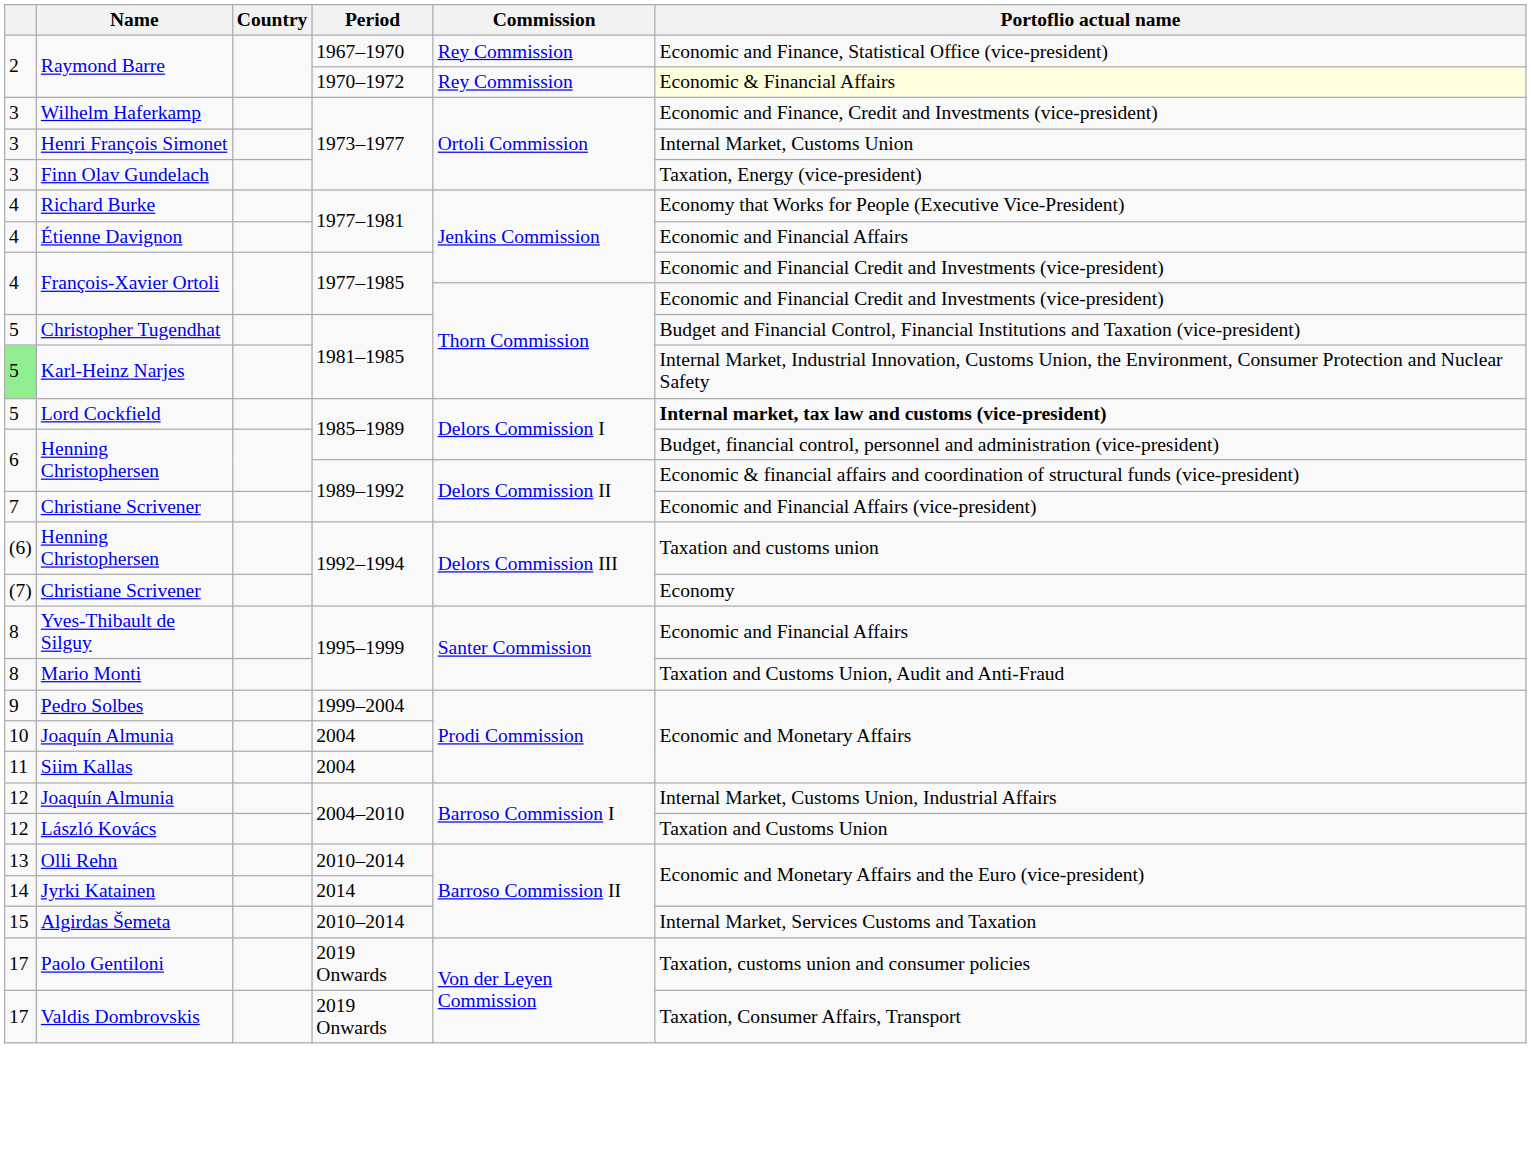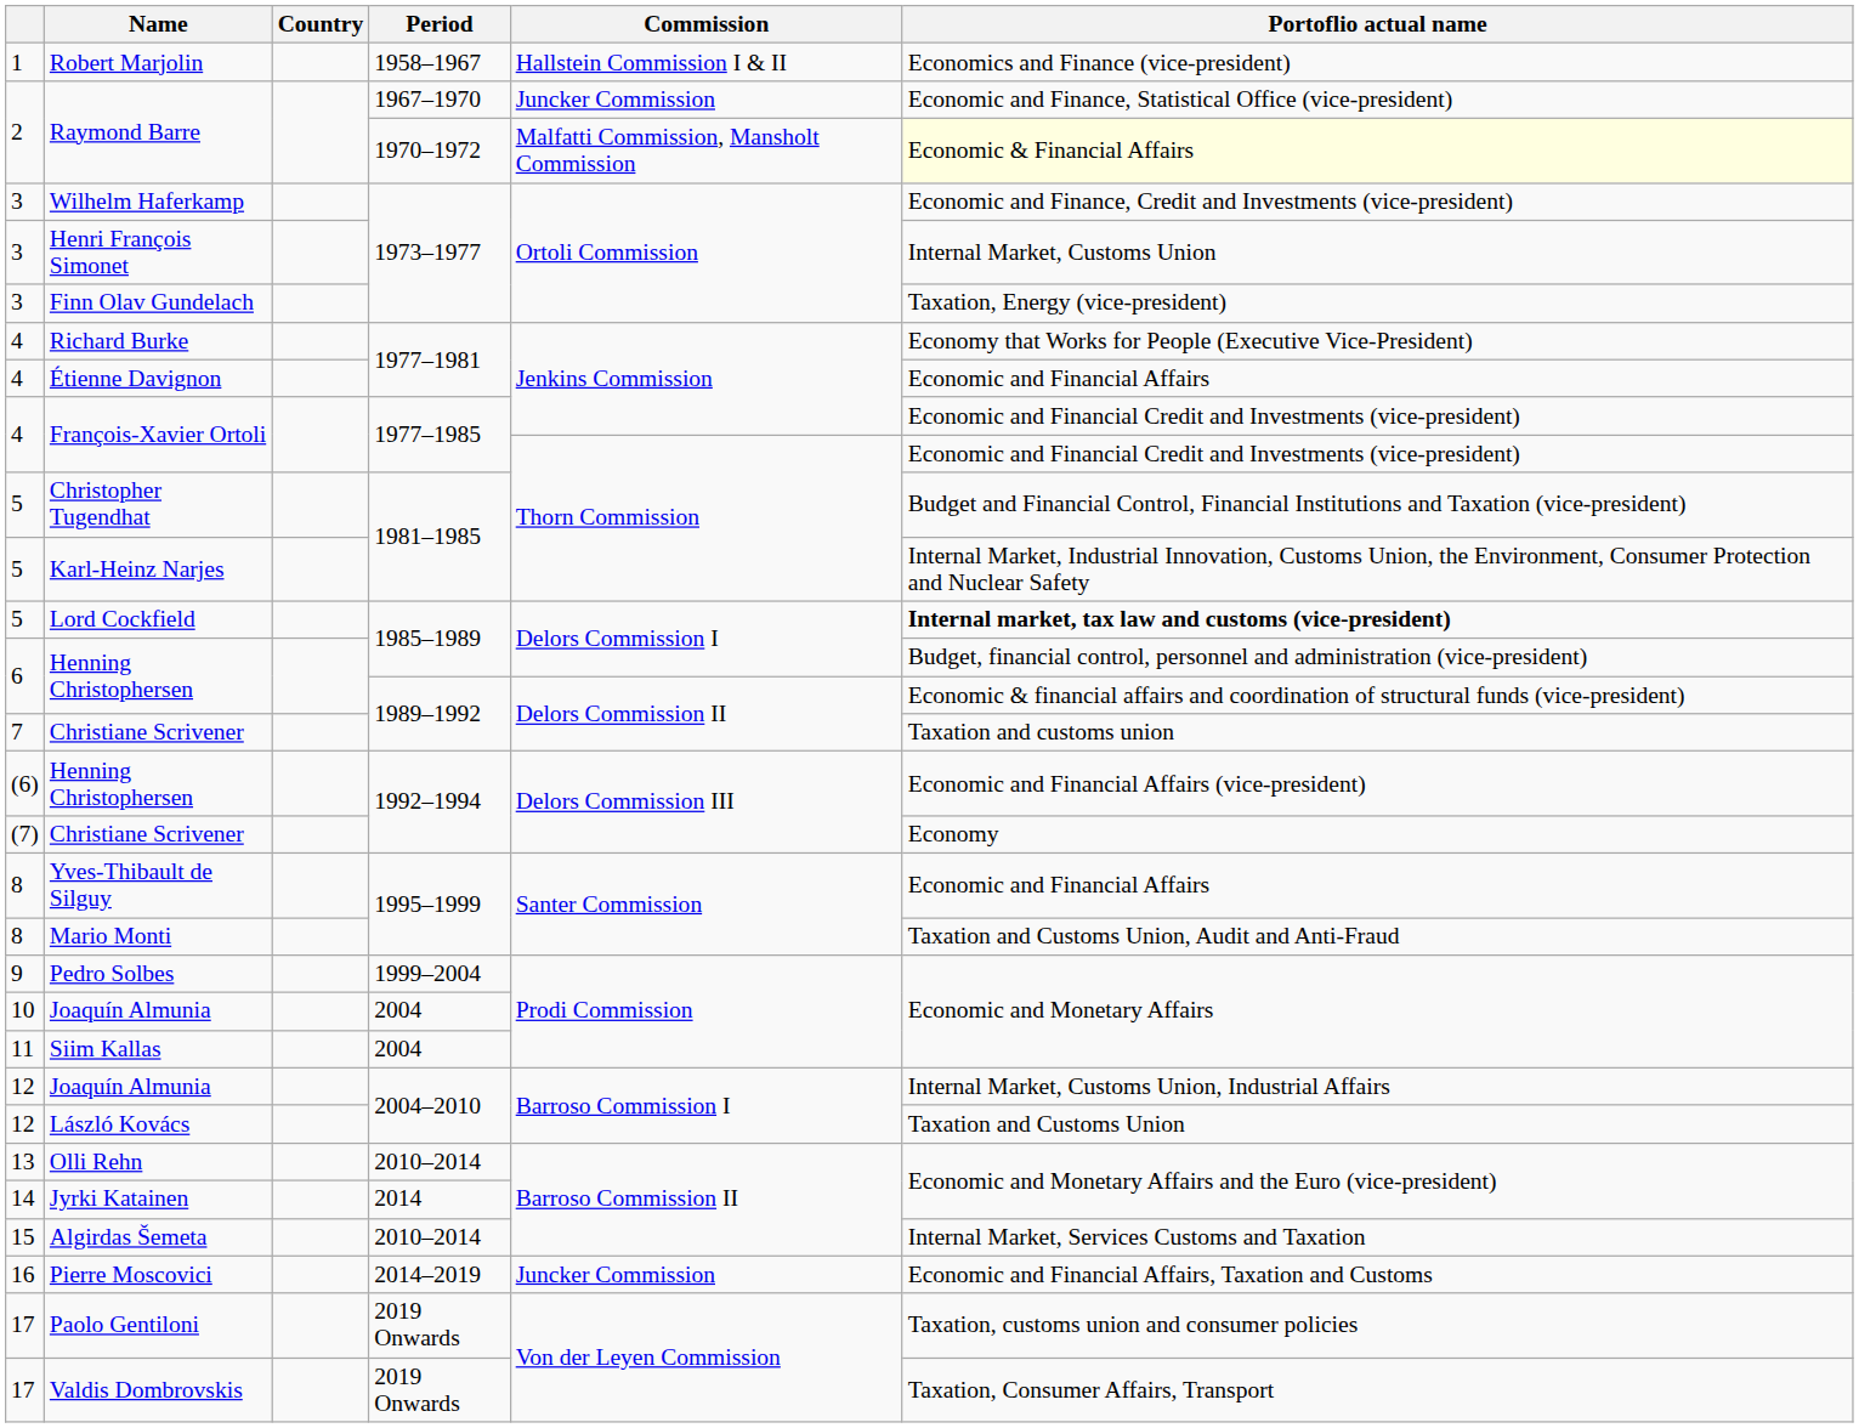 <table class="wikitable">
 <tr>
 <th></th>
 <th>Name</th>
 <th>Country</th>
 <th>Period</th>
 <th>Commission</th>
 <th>Portoflio actual name</th>
 </tr>
 <tr>
+<td>1</td>
+<td><a href='#'>Robert Marjolin</a></td>
+<td></td>
+<td>1958–1967</td>
+<td><a href='#'>Hallstein Commission</a> I & II</td>
+<td>Economics and Finance (vice-president)</td>
+</tr>
+<tr>
 <td rowspan="2">2</td>
 <td rowspan="2"><a href='#'>Raymond Barre</a></td>
 <td rowspan="2"></td>
 <td>1967–1970</td>
-<td><a href='#'>Rey Commission</a></td>
+<td><a href='#'>Juncker Commission</a></td>
 <td>Economic and Finance, Statistical Office (vice-president)</td>
 </tr>
 <tr>
 <td>1970–1972</td>
-<td><a href='#'>Rey Commission</a></td>
+<td><a href='#'>Malfatti Commission</a>, <a href='#'>Mansholt Commission</a></td>
 <td style="background: lightyellow;">Economic & Financial Affairs</td>
 </tr>
 <tr>
 <td>3</td>
 <td><a href='#'>Wilhelm Haferkamp</a></td>
 <td></td>
 <td rowspan="3">1973–1977</td>
 <td rowspan="3"><a href='#'>Ortoli Commission</a></td>
 <td>Economic and Finance, Credit and Investments (vice-president)</td>
 </tr>
 <tr>
 <td>3</td>
 <td><a href='#'>Henri François Simonet</a></td>
 <td></td>
 <td>Internal Market, Customs Union</td>
 </tr>
 <tr>
 <td>3</td>
 <td><a href='#'>Finn Olav Gundelach</a></td>
 <td></td>
 <td>Taxation, Energy (vice-president)</td>
 </tr>
 <tr>
 <td>4</td>
 <td><a href='#'>Richard Burke</a></td>
 <td></td>
 <td rowspan="2">1977–1981</td>
 <td rowspan="3"><a href='#'>Jenkins Commission</a></td>
 <td>Economy that Works for People (Executive Vice-President)</td>
 </tr>
 <tr>
 <td>4</td>
 <td><a href='#'>Étienne Davignon</a></td>
 <td></td>
 <td>Economic and Financial Affairs</td>
 </tr>
 <tr>
 <td rowspan="2">4</td>
 <td rowspan="2"><a href='#'>François-Xavier Ortoli</a></td>
 <td rowspan="2"></td>
 <td rowspan="2">1977–1985</td>
 <td>Economic and Financial Credit and Investments (vice-president)</td>
 </tr>
 <tr>
 <td rowspan="3"><a href='#'>Thorn Commission</a></td>
 <td>Economic and Financial Credit and Investments (vice-president)</td>
 </tr>
 <tr>
 <td>5</td>
 <td><a href='#'>Christopher Tugendhat</a></td>
 <td></td>
 <td rowspan="2">1981–1985</td>
 <td>Budget and Financial Control, Financial Institutions and Taxation (vice-president)</td>
 </tr>
 <tr>
-<td style="background: lightgreen;">5</td>
+<td>5</td>
 <td><a href='#'>Karl-Heinz Narjes</a></td>
 <td></td>
 <td>Internal Market, Industrial Innovation, Customs Union, the Environment, Consumer Protection and Nuclear Safety</td>
 </tr>
 <tr>
 <td>5</td>
 <td><a href='#'>Lord Cockfield</a></td>
 <td></td>
 <td rowspan="2">1985–1989</td>
 <td rowspan="2"><a href='#'>Delors Commission</a> I</td>
 <td><strong>Internal market, tax law and customs (vice-president)</strong></td>
 </tr>
 <tr>
 <td rowspan="2">6</td>
 <td rowspan="2"><a href='#'>Henning Christophersen</a></td>
 <td rowspan="2"></td>
 <td>Budget, financial control, personnel and administration (vice-president)</td>
 </tr>
 <tr>
 <td rowspan="2">1989–1992</td>
 <td rowspan="2"><a href='#'>Delors Commission</a> II</td>
 <td>Economic & financial affairs and coordination of structural funds (vice-president)</td>
 </tr>
 <tr>
 <td>7</td>
 <td><a href='#'>Christiane Scrivener</a></td>
 <td></td>
-<td>Economic and Financial Affairs (vice-president)</td>
+<td>Taxation and customs union</td>
 </tr>
 <tr>
 <td>(6)</td>
 <td><a href='#'>Henning Christophersen</a></td>
 <td></td>
 <td rowspan="2">1992–1994</td>
 <td rowspan="2"><a href='#'>Delors Commission</a> III</td>
-<td>Taxation and customs union</td>
+<td>Economic and Financial Affairs (vice-president)</td>
 </tr>
 <tr>
 <td>(7)</td>
 <td><a href='#'>Christiane Scrivener</a></td>
 <td></td>
 <td>Economy</td>
 </tr>
 <tr>
 <td>8</td>
 <td><a href='#'>Yves-Thibault de Silguy</a></td>
 <td></td>
 <td rowspan="2">1995–1999</td>
 <td rowspan="2"><a href='#'>Santer Commission</a></td>
 <td>Economic and Financial Affairs</td>
 </tr>
 <tr>
 <td>8</td>
 <td><a href='#'>Mario Monti</a></td>
 <td></td>
 <td>Taxation and Customs Union, Audit and Anti-Fraud</td>
 </tr>
 <tr>
 <td>9</td>
 <td><a href='#'>Pedro Solbes</a></td>
 <td></td>
 <td>1999–2004</td>
 <td rowspan="3"><a href='#'>Prodi Commission</a></td>
 <td rowspan="3">Economic and Monetary Affairs</td>
 </tr>
 <tr>
 <td>10</td>
 <td><a href='#'>Joaquín Almunia</a></td>
 <td></td>
 <td>2004</td>
 </tr>
 <tr>
 <td>11</td>
 <td><a href='#'>Siim Kallas</a></td>
 <td></td>
 <td>2004</td>
 </tr>
 <tr>
 <td>12</td>
 <td><a href='#'>Joaquín Almunia</a></td>
 <td></td>
 <td rowspan="2">2004–2010</td>
 <td rowspan="2"><a href='#'>Barroso Commission</a> I</td>
 <td>Internal Market, Customs Union, Industrial Affairs</td>
 </tr>
 <tr>
 <td>12</td>
 <td><a href='#'>László Kovács</a></td>
 <td></td>
 <td>Taxation and Customs Union</td>
 </tr>
 <tr>
 <td>13</td>
 <td><a href='#'>Olli Rehn</a></td>
 <td></td>
 <td>2010–2014</td>
 <td rowspan="3"><a href='#'>Barroso Commission</a> II</td>
 <td rowspan="2">Economic and Monetary Affairs and the Euro (vice-president)</td>
 </tr>
 <tr>
 <td>14</td>
 <td><a href='#'>Jyrki Katainen</a></td>
 <td></td>
 <td>2014</td>
 </tr>
 <tr>
 <td>15</td>
 <td><a href='#'>Algirdas Šemeta</a></td>
 <td></td>
 <td>2010–2014</td>
 <td>Internal Market, Services Customs and Taxation</td>
 </tr>
 <tr>
+<td>16</td>
+<td><a href='#'>Pierre Moscovici</a></td>
+<td></td>
+<td>2014–2019</td>
+<td><a href='#'>Juncker Commission</a></td>
+<td>Economic and Financial Affairs, Taxation and Customs</td>
+</tr>
+<tr>
 <td>17</td>
 <td><a href='#'>Paolo Gentiloni</a></td>
 <td></td>
 <td>2019 Onwards</td>
 <td rowspan="2"><a href='#'>Von der Leyen Commission</a></td>
 <td>Taxation, customs union and consumer policies</td>
 </tr>
 <tr>
 <td>17</td>
 <td><a href='#'>Valdis Dombrovskis</a></td>
 <td></td>
 <td>2019 Onwards</td>
 <td>Taxation, Consumer Affairs, Transport</td>
 </tr>
 </table>
